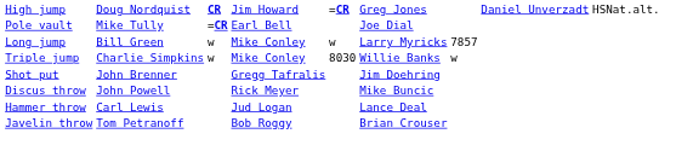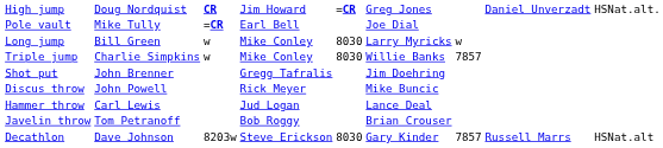 <table>
 <tr>
 <td><a href='#'>High jump</a></td>
 <td><a href='#'>Doug Nordquist</a></td>
 <td> <strong><a href='#'>CR</a></strong></td>
 <td><a href='#'>Jim Howard</a></td>
 <td> =<strong><a href='#'>CR</a></strong></td>
 <td><a href='#'>Greg Jones</a></td>
 <td></td>
 <td><a href='#'>Daniel Unverzadt</a></td>
 <td>HSNat.alt.</td>
 </tr>
 <tr>
 <td><a href='#'>Pole vault</a></td>
 <td><a href='#'>Mike Tully</a></td>
 <td>  =<strong><a href='#'>CR</a></strong></td>
 <td><a href='#'>Earl Bell</a></td>
 <td></td>
 <td><a href='#'>Joe Dial</a></td>
 <td></td>
 </tr>
 <tr>
 <td><a href='#'>Long jump</a></td>
 <td><a href='#'>Bill Green</a></td>
 <td>w</td>
 <td><a href='#'>Mike Conley</a></td>
+<td>8030</td>
+<td><a href='#'>Larry Myricks</a></td>
 <td>w</td>
-<td><a href='#'>Larry Myricks</a></td>
-<td>7857</td>
 </tr>
 <tr>
 <td><a href='#'>Triple jump</a></td>
 <td><a href='#'>Charlie Simpkins</a></td>
 <td>w</td>
 <td><a href='#'>Mike Conley</a></td>
 <td>8030</td>
 <td><a href='#'>Willie Banks</a></td>
-<td>w</td>
+<td>7857</td>
 </tr>
 <tr>
 <td><a href='#'>Shot put</a></td>
 <td><a href='#'>John Brenner</a></td>
 <td></td>
 <td><a href='#'>Gregg Tafralis</a></td>
 <td></td>
 <td><a href='#'>Jim Doehring</a></td>
 <td></td>
 </tr>
 <tr>
 <td><a href='#'>Discus throw</a></td>
 <td><a href='#'>John Powell</a></td>
 <td></td>
 <td><a href='#'>Rick Meyer</a></td>
 <td></td>
 <td><a href='#'>Mike Buncic</a></td>
 <td></td>
 </tr>
 <tr>
 <td><a href='#'>Hammer throw</a></td>
 <td><a href='#'>Carl Lewis</a></td>
 <td></td>
 <td><a href='#'>Jud Logan</a></td>
 <td></td>
 <td><a href='#'>Lance Deal</a></td>
 <td></td>
 </tr>
 <tr>
 <td><a href='#'>Javelin throw</a></td>
 <td><a href='#'>Tom Petranoff</a></td>
 <td></td>
 <td><a href='#'>Bob Roggy</a></td>
 <td></td>
 <td><a href='#'>Brian Crouser</a></td>
 <td></td>
 </tr>
+<tr>
+<td><a href='#'>Decathlon</a></td>
+<td><a href='#'>Dave Johnson</a></td>
+<td>8203w</td>
+<td><a href='#'>Steve Erickson</a></td>
+<td>8030</td>
+<td><a href='#'>Gary Kinder</a></td>
+<td>7857</td>
+<td><a href='#'>Russell Marrs</a></td>
+<td>HSNat.alt</td>
+</tr>
 </table>
